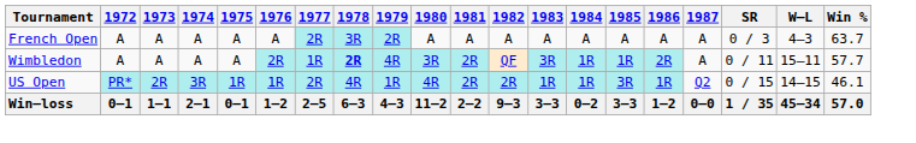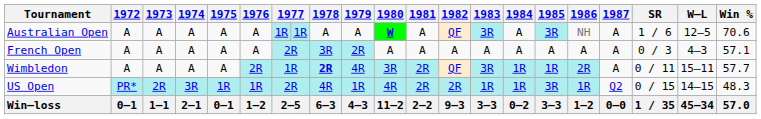 <table class="wikitable nowrap" style=text-align:center>
 <tr>
 <th>Tournament</th>
 <th><a href='#'>1972</a></th>
 <th><a href='#'>1973</a></th>
 <th><a href='#'>1974</a></th>
 <th><a href='#'>1975</a></th>
 <th><a href='#'>1976</a></th>
 <th colspan=2><a href='#'>1977</a></th>
 <th><a href='#'>1978</a></th>
 <th><a href='#'>1979</a></th>
 <th><a href='#'>1980</a></th>
 <th><a href='#'>1981</a></th>
 <th><a href='#'>1982</a></th>
 <th><a href='#'>1983</a></th>
 <th><a href='#'>1984</a></th>
 <th><a href='#'>1985</a></th>
 <th><a href='#'>1986</a></th>
 <th><a href='#'>1987</a></th>
 <th>SR</th>
 <th>W–L</th>
 <th>Win %</th>
 </tr>
 <tr>
+<td align=left><a href='#'>Australian Open</a></td>
+<td>A</td>
+<td>A</td>
+<td>A</td>
+<td>A</td>
+<td>A</td>
+<td bgcolor=afeeee><a href='#'>1R</a></td>
+<td bgcolor=afeeee><a href='#'>1R</a></td>
+<td>A</td>
+<td>A</td>
+<td bgcolor=lime><a href='#'><strong>W</strong></a></td>
+<td>A</td>
+<td bgcolor=ffebcd><a href='#'>QF</a></td>
+<td bgcolor=afeeee><a href='#'>3R</a></td>
+<td>A</td>
+<td bgcolor=afeeee><a href='#'>3R</a></td>
+<td style=color:#767676>NH</td>
+<td>A</td>
+<td>1 / 6</td>
+<td>12–5</td>
+<td>70.6</td>
+</tr>
+<tr>
 <td align=left><a href='#'>French Open</a></td>
 <td>A</td>
 <td>A</td>
 <td>A</td>
 <td>A</td>
 <td>A</td>
 <td bgcolor=afeeee colspan=2><a href='#'>2R</a></td>
 <td bgcolor=afeeee><a href='#'>3R</a></td>
 <td bgcolor=afeeee><a href='#'>2R</a></td>
 <td>A</td>
 <td>A</td>
 <td>A</td>
 <td>A</td>
 <td>A</td>
 <td>A</td>
 <td>A</td>
 <td>A</td>
 <td>0 / 3</td>
 <td>4–3</td>
-<td>63.7</td>
+<td>57.1</td>
 </tr>
 <tr>
 <td align=left><a href='#'>Wimbledon</a></td>
 <td>A</td>
 <td>A</td>
 <td>A</td>
 <td>A</td>
 <td bgcolor=afeeee><a href='#'>2R</a></td>
 <td bgcolor=afeeee colspan=2><a href='#'>1R</a></td>
 <td bgcolor=afeeee><strong><a href='#'>2R</a></strong></td>
 <td bgcolor=afeeee><a href='#'>4R</a></td>
 <td bgcolor=afeeee><a href='#'>3R</a></td>
 <td bgcolor=afeeee><a href='#'>2R</a></td>
 <td bgcolor=ffebcd><a href='#'>QF</a></td>
 <td bgcolor=afeeee><a href='#'>3R</a></td>
 <td bgcolor=afeeee><a href='#'>1R</a></td>
 <td bgcolor=afeeee><a href='#'>1R</a></td>
 <td bgcolor=afeeee><a href='#'>2R</a></td>
 <td>A</td>
 <td>0 / 11</td>
 <td>15–11</td>
 <td>57.7</td>
 </tr>
 <tr>
 <td align=left><a href='#'>US Open</a></td>
 <td bgcolor=afeeee><a href='#'>PR*</a></td>
 <td bgcolor=afeeee><a href='#'>2R</a></td>
 <td bgcolor=afeeee><a href='#'>3R</a></td>
 <td bgcolor=afeeee><a href='#'>1R</a></td>
 <td bgcolor=afeeee><a href='#'>1R</a></td>
 <td bgcolor=afeeee colspan=2><a href='#'>2R</a></td>
 <td bgcolor=afeeee><a href='#'>4R</a></td>
 <td bgcolor=afeeee><a href='#'>1R</a></td>
 <td bgcolor=afeeee><a href='#'>4R</a></td>
 <td bgcolor=afeeee><a href='#'>2R</a></td>
 <td bgcolor=afeeee><a href='#'>2R</a></td>
 <td bgcolor=afeeee><a href='#'>1R</a></td>
 <td bgcolor=afeeee><a href='#'>1R</a></td>
 <td bgcolor=afeeee><a href='#'>3R</a></td>
 <td bgcolor=afeeee><a href='#'>1R</a></td>
 <td><a href='#'>Q2</a></td>
 <td>0 / 15</td>
 <td>14–15</td>
-<td>46.1</td>
+<td>48.3</td>
 </tr>
 <tr>
 <th style=text-align:left>Win–loss</th>
 <th>0–1</th>
 <th>1–1</th>
 <th>2–1</th>
 <th>0–1</th>
 <th>1–2</th>
 <th colspan=2>2–5</th>
 <th>6–3</th>
 <th>4–3</th>
 <th>11–2</th>
 <th>2–2</th>
 <th>9–3</th>
 <th>3–3</th>
 <th>0–2</th>
 <th>3–3</th>
 <th>1–2</th>
 <th>0–0</th>
 <th>1 / 35</th>
 <th>45–34</th>
 <th>57.0</th>
 </tr>
 </table>
